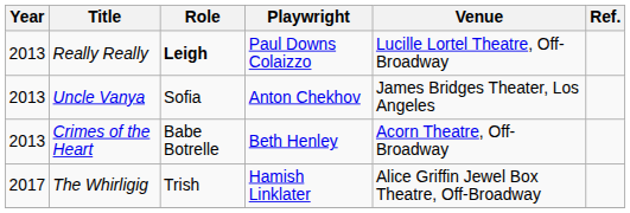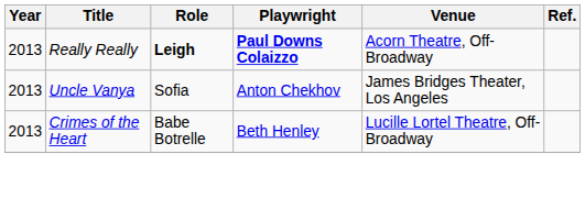 <table class="wikitable sortable">
 <tr>
 <th>Year</th>
 <th>Title</th>
 <th>Role</th>
 <th>Playwright</th>
 <th>Venue</th>
 <th class="unsortable">Ref.</th>
 </tr>
 <tr>
 <td>2013</td>
 <td><em>Really Really</em></td>
 <td><strong>Leigh</strong></td>
-<td><a href='#'>Paul Downs Colaizzo</a></td>
-<td><a href='#'>Lucille Lortel Theatre</a>, Off-Broadway</td>
+<td><strong><a href='#'>Paul Downs Colaizzo</a></strong></td>
+<td><a href='#'>Acorn Theatre</a>, Off-Broadway</td>
 <td></td>
 </tr>
 <tr>
 <td>2013</td>
 <td><em><a href='#'>Uncle Vanya</a></em></td>
 <td>Sofia</td>
 <td><a href='#'>Anton Chekhov</a></td>
 <td>James Bridges Theater, Los Angeles</td>
 <td></td>
 </tr>
 <tr>
 <td>2013</td>
 <td><em><a href='#'>Crimes of the Heart</a></em></td>
 <td>Babe Botrelle</td>
 <td><a href='#'>Beth Henley</a></td>
-<td><a href='#'>Acorn Theatre</a>, Off-Broadway</td>
-<td></td>
-</tr>
-<tr>
-<td>2017</td>
-<td><em>The Whirligig</em></td>
-<td>Trish</td>
-<td><a href='#'>Hamish Linklater</a></td>
-<td>Alice Griffin Jewel Box Theatre, Off-Broadway</td>
+<td><a href='#'>Lucille Lortel Theatre</a>, Off-Broadway</td>
 <td></td>
 </tr>
 <tr>
 </tr>
 </table>
